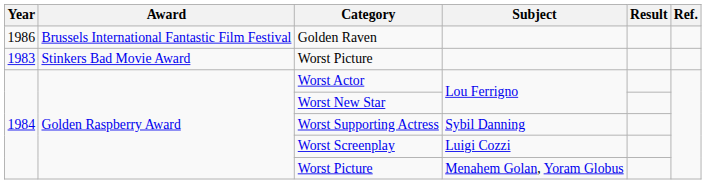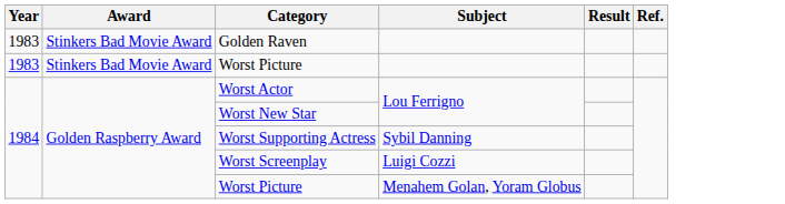 <table class="wikitable">
 <tr>
 <th>Year</th>
 <th>Award</th>
 <th>Category</th>
 <th>Subject</th>
 <th>Result</th>
 <th>Ref.</th>
 </tr>
 <tr>
-<td>1986</td>
-<td><a href='#'>Brussels International Fantastic Film Festival</a></td>
+<td>1983</td>
+<td><a href='#'>Stinkers Bad Movie Award</a></td>
 <td>Golden Raven</td>
 <td></td>
 <td></td>
 <td></td>
 </tr>
 <tr>
 <td><a href='#'>1983</a></td>
 <td><a href='#'>Stinkers Bad Movie Award</a></td>
 <td>Worst Picture</td>
 <td></td>
 <td></td>
 <td></td>
 </tr>
 <tr>
 <td rowspan=5><a href='#'>1984</a></td>
 <td rowspan=5><a href='#'>Golden Raspberry Award</a></td>
 <td><a href='#'>Worst Actor</a></td>
 <td rowspan=2><a href='#'>Lou Ferrigno</a></td>
 <td></td>
 <td rowspan=5></td>
 </tr>
 <tr>
 <td><a href='#'>Worst New Star</a></td>
 <td></td>
 </tr>
 <tr>
 <td><a href='#'>Worst Supporting Actress</a></td>
 <td><a href='#'>Sybil Danning</a></td>
 <td></td>
 </tr>
 <tr>
 <td><a href='#'>Worst Screenplay</a></td>
 <td><a href='#'>Luigi Cozzi</a></td>
 <td></td>
 </tr>
 <tr>
 <td><a href='#'>Worst Picture</a></td>
 <td><a href='#'>Menahem Golan</a>, <a href='#'>Yoram Globus</a></td>
 <td></td>
 </tr>
 </table>
